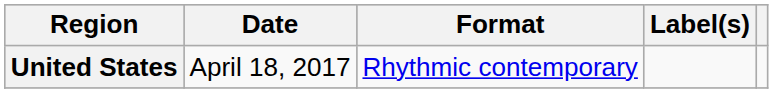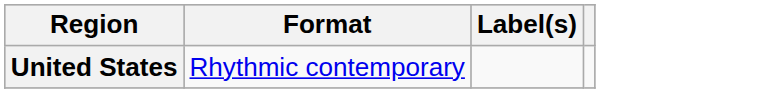 <table class="wikitable plainrowheaders">
 <tr>
 <th>Region</th>
-<th>Date</th>
 <th>Format</th>
 <th>Label(s)</th>
 <th></th>
 </tr>
 <tr>
 <th scope="row">United States</th>
-<td>April 18, 2017</td>
 <td><a href='#'>Rhythmic contemporary</a></td>
 <td></td>
 <td></td>
 </tr>
 </table>
